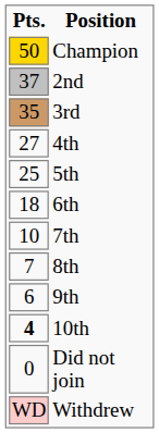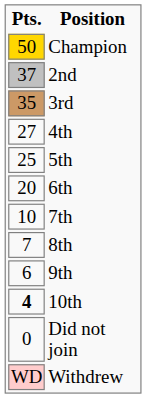 <table style="background:#F9F9F9;float: right; border: 1px solid gray; margin: .46em 0 0 .2em;">
 <tr>
 <th width="25px">Pts.</th>
 <th width="75px">Position</th>
 </tr>
 <tr>
 <td bgcolor=gold align=center style="border: 1px solid gray;">50</td>
 <td>Champion</td>
 </tr>
 <tr>
 <td bgcolor=silver align=center style="border: 1px solid gray;">37</td>
 <td>2nd</td>
 </tr>
 <tr>
 <td bgcolor=#CC9966 align=center style="border: 1px solid gray;">35</td>
 <td>3rd</td>
 </tr>
 <tr>
 <td align=center style="border: 1px solid gray;">27</td>
 <td>4th</td>
 </tr>
 <tr>
 <td align=center style="border: 1px solid gray;">25</td>
 <td>5th</td>
 </tr>
 <tr>
-<td align=center style="border: 1px solid gray;">18</td>
+<td align=center style="border: 1px solid gray;">20</td>
 <td>6th</td>
 </tr>
 <tr>
 <td align=center style="border: 1px solid gray;">10</td>
 <td>7th</td>
 </tr>
 <tr>
 <td align=center style="border: 1px solid gray;">7</td>
 <td>8th</td>
 </tr>
 <tr>
 <td align=center style="border: 1px solid gray;">6</td>
 <td>9th</td>
 </tr>
 <tr>
 <td align=center style="border: 1px solid gray;"><strong>4</strong></td>
 <td>10th</td>
 </tr>
 <tr>
 <td align=center style="border: 1px solid gray;">0</td>
 <td>Did not join</td>
 </tr>
 <tr>
 <td bgcolor=#FFCCCC align=center style="border: 1px solid gray;">WD</td>
 <td>Withdrew</td>
 </tr>
 </table>
